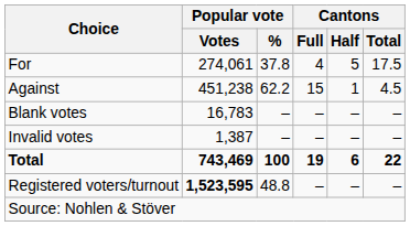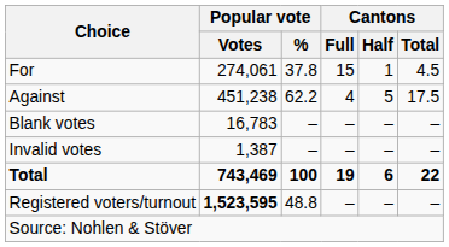 <table class=wikitable style=text-align:right>
 <tr>
 <th rowspan=2>Choice</th>
 <th colspan=2>Popular vote</th>
 <th colspan=3>Cantons</th>
 </tr>
 <tr>
 <th>Votes</th>
 <th>%</th>
 <th>Full</th>
 <th>Half</th>
 <th>Total</th>
 </tr>
 <tr>
 <td align=left>For</td>
 <td>274,061</td>
 <td>37.8</td>
-<td>4</td>
-<td>5</td>
-<td>17.5</td>
+<td>15</td>
+<td>1</td>
+<td>4.5</td>
 </tr>
 <tr>
 <td align=left>Against</td>
 <td>451,238</td>
 <td>62.2</td>
-<td>15</td>
-<td>1</td>
-<td>4.5</td>
+<td>4</td>
+<td>5</td>
+<td>17.5</td>
 </tr>
 <tr>
 <td align=left>Blank votes</td>
 <td>16,783</td>
 <td>–</td>
 <td>–</td>
 <td>–</td>
 <td>–</td>
 </tr>
 <tr>
 <td align=left>Invalid votes</td>
 <td>1,387</td>
 <td>–</td>
 <td>–</td>
 <td>–</td>
 <td>–</td>
 </tr>
 <tr>
 <td align=left><strong>Total</strong></td>
 <td><strong>743,469</strong></td>
 <td><strong>100</strong></td>
 <td><strong>19</strong></td>
 <td><strong>6</strong></td>
 <td><strong>22</strong></td>
 </tr>
 <tr>
 <td align=left>Registered voters/turnout</td>
 <td><strong>1,523,595</strong></td>
 <td>48.8</td>
 <td>–</td>
 <td>–</td>
 <td>–</td>
 </tr>
 <tr>
 <td align=left colspan=6>Source: Nohlen & Stöver</td>
 </tr>
 </table>
